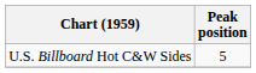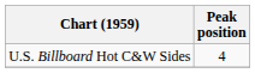 <table class="wikitable sortable">
 <tr>
 <th align="left">Chart (1959)</th>
 <th align="center">Peak<br>position</th>
 </tr>
 <tr>
 <td align="left">U.S. <em>Billboard</em> Hot C&W Sides</td>
-<td align="center">5</td>
+<td align="center">4</td>
 </tr>
 <tr>
 </tr>
 </table>
